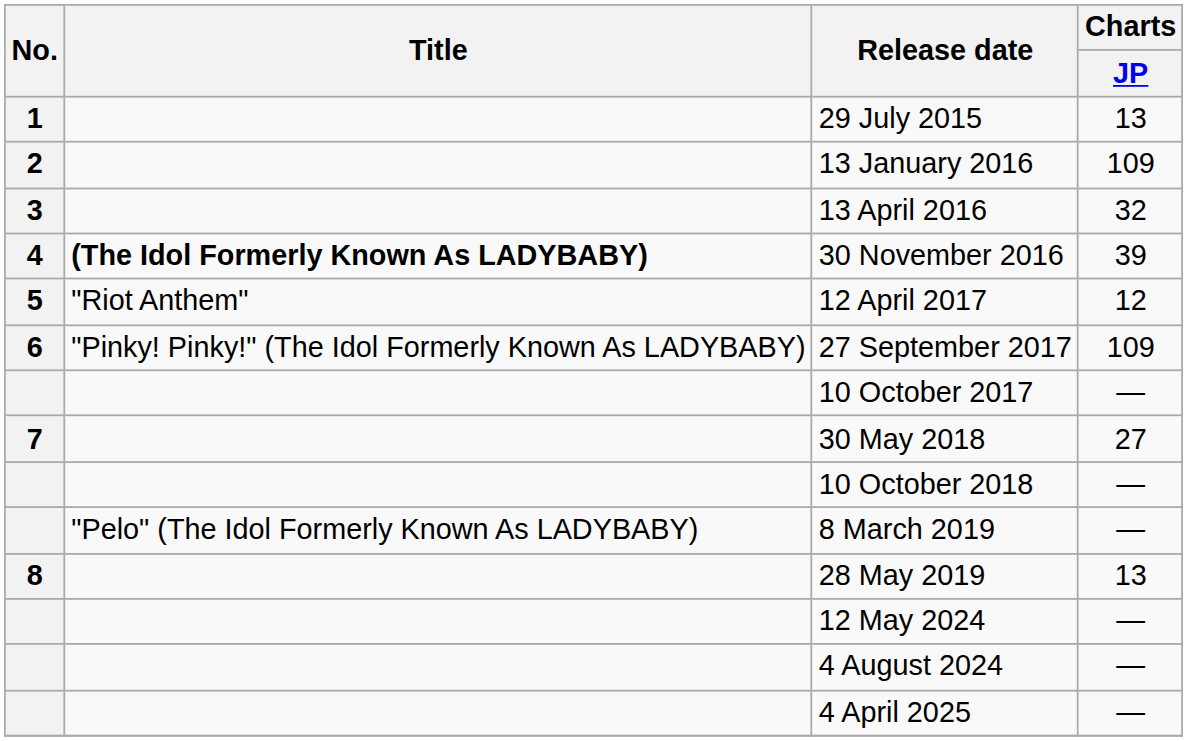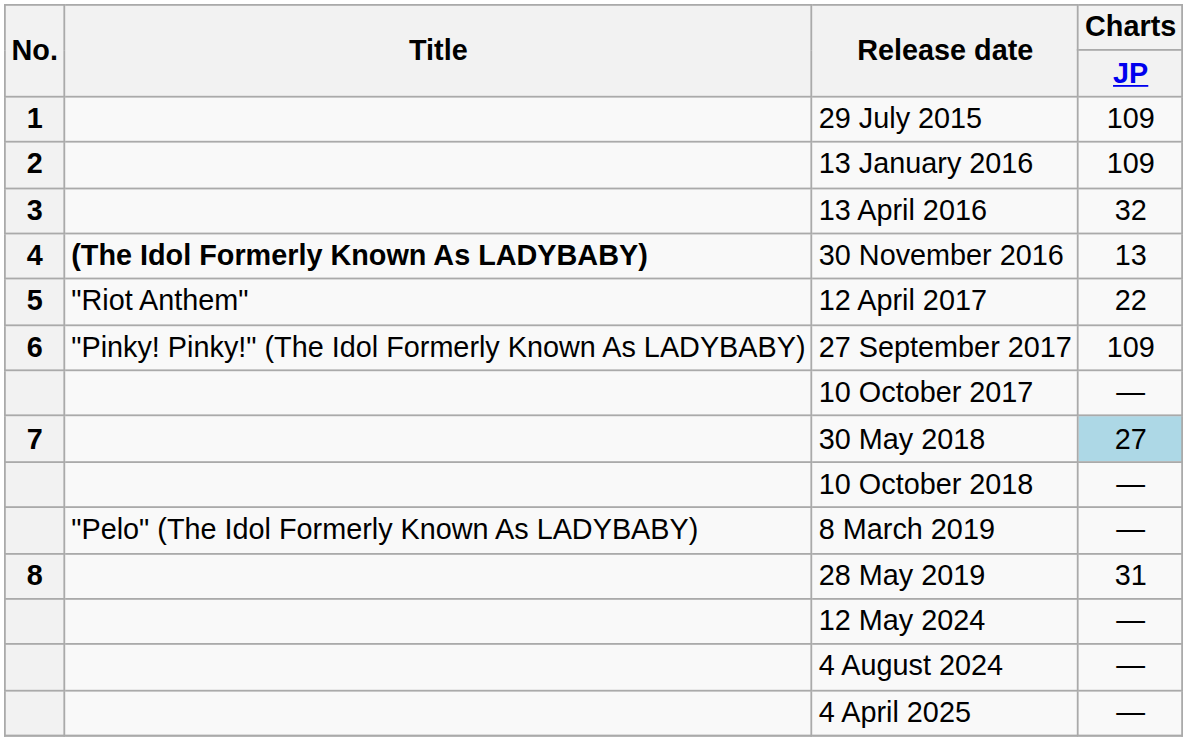 <table class="wikitable">
 <tr>
 <th rowspan="2">No.</th>
 <th rowspan="2">Title</th>
 <th rowspan="2">Release date</th>
 <th>Charts</th>
 </tr>
 <tr>
 <th><a href='#'>JP</a><br></th>
 </tr>
 <tr>
 <th>1</th>
 <td></td>
 <td>29 July 2015</td>
-<td align="center">13</td>
+<td align="center">109</td>
 </tr>
 <tr>
 <th>2</th>
 <td></td>
 <td>13 January 2016</td>
 <td align="center">109</td>
 </tr>
 <tr>
 <th>3</th>
 <td></td>
 <td>13 April 2016</td>
 <td align="center">32</td>
 </tr>
 <tr>
 <th>4</th>
 <td><strong> (The Idol Formerly Known As LADYBABY)</strong></td>
 <td>30 November 2016</td>
-<td align="center">39</td>
+<td align="center">13</td>
 </tr>
 <tr>
 <th>5</th>
 <td>"Riot Anthem"</td>
 <td>12 April 2017</td>
-<td align="center">12</td>
+<td align="center">22</td>
 </tr>
 <tr>
 <th>6</th>
 <td>"Pinky! Pinky!" (The Idol Formerly Known As LADYBABY)</td>
 <td>27 September 2017</td>
 <td align="center">109</td>
 </tr>
 <tr>
 <th></th>
 <td></td>
 <td>10 October 2017</td>
 <td align="center">—</td>
 </tr>
 <tr>
 <th>7</th>
 <td></td>
 <td>30 May 2018</td>
-<td align="center">27</td>
+<td align="center" style="background: lightblue;">27</td>
 </tr>
 <tr>
 <th></th>
 <td></td>
 <td>10 October 2018</td>
 <td align="center">—</td>
 </tr>
 <tr>
 <th></th>
 <td>"Pelo" (The Idol Formerly Known As LADYBABY)<br></td>
 <td>8 March 2019</td>
 <td align="center">—</td>
 </tr>
 <tr>
 <th>8</th>
 <td></td>
 <td>28 May 2019</td>
-<td align="center">13</td>
+<td align="center">31</td>
 </tr>
 <tr>
 <th></th>
 <td></td>
 <td>12 May 2024</td>
 <td align="center">—</td>
 </tr>
 <tr>
 <th></th>
 <td></td>
 <td>4 August 2024</td>
 <td align="center">—</td>
 </tr>
 <tr>
 <th></th>
 <td></td>
 <td>4 April 2025</td>
 <td align="center">—</td>
 </tr>
 <tr>
 </tr>
 </table>
